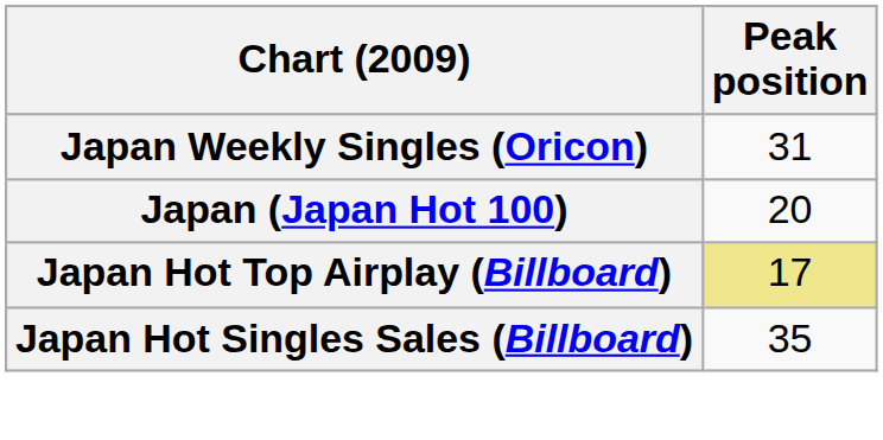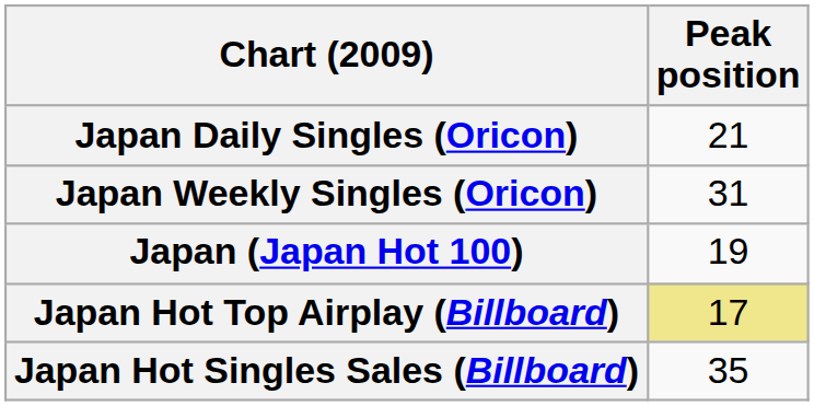 <table class="wikitable sortable plainrowheaders">
 <tr>
 <th>Chart (2009)</th>
 <th>Peak<br>position</th>
+</tr>
+<tr>
+<th scope="row">Japan Daily Singles (<a href='#'>Oricon</a>)</th>
+<td align="center">21</td>
 </tr>
 <tr>
 <th scope="row">Japan Weekly Singles (<a href='#'>Oricon</a>)</th>
 <td align="center">31</td>
 </tr>
 <tr>
 <th scope="row">Japan (<a href='#'>Japan Hot 100</a>)</th>
-<td align="center">20</td>
+<td align="center">19</td>
 </tr>
 <tr>
 <th scope="row">Japan Hot Top Airplay (<em><a href='#'>Billboard</a></em>)</th>
 <td align="center" style="background: khaki;">17</td>
 </tr>
 <tr>
 <th scope="row">Japan Hot Singles Sales (<em><a href='#'>Billboard</a></em>)</th>
 <td align="center">35</td>
 </tr>
 </table>
